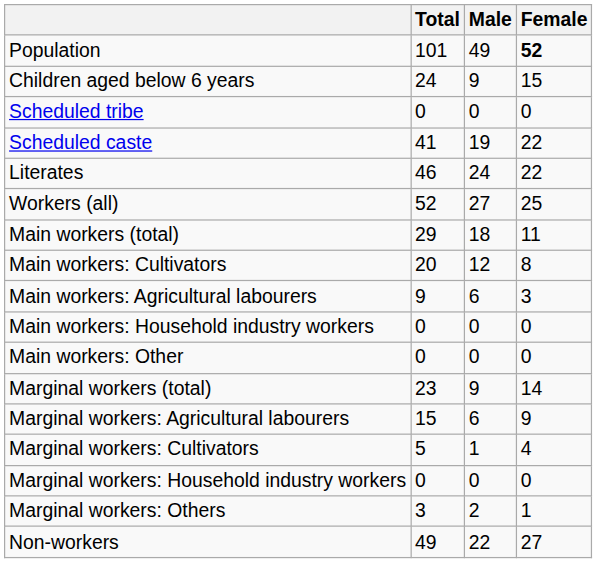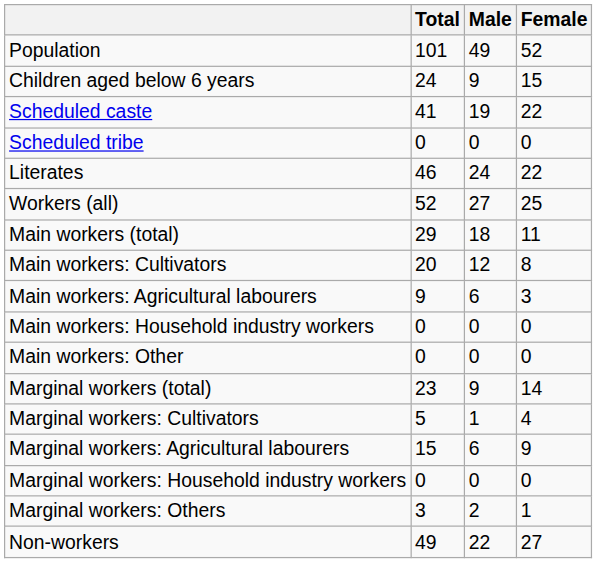 <table class="wikitable sortable">
 <tr>
 <th></th>
 <th>Total</th>
 <th>Male</th>
 <th>Female</th>
 </tr>
 <tr>
 <td>Population</td>
 <td>101</td>
 <td>49</td>
-<td><strong>52</strong></td>
+<td>52</td>
 </tr>
 <tr>
 <td>Children aged below 6 years</td>
 <td>24</td>
 <td>9</td>
 <td>15</td>
 </tr>
 <tr>
+<td><a href='#'>Scheduled caste</a></td>
+<td>41</td>
+<td>19</td>
+<td>22</td>
+</tr>
+<tr>
 <td><a href='#'>Scheduled tribe</a></td>
 <td>0</td>
 <td>0</td>
 <td>0</td>
-</tr>
-<tr>
-<td><a href='#'>Scheduled caste</a></td>
-<td>41</td>
-<td>19</td>
-<td>22</td>
 </tr>
 <tr>
 <td>Literates</td>
 <td>46</td>
 <td>24</td>
 <td>22</td>
 </tr>
 <tr>
 <td>Workers (all)</td>
 <td>52</td>
 <td>27</td>
 <td>25</td>
 </tr>
 <tr>
 <td>Main workers (total)</td>
 <td>29</td>
 <td>18</td>
 <td>11</td>
 </tr>
 <tr>
 <td>Main workers: Cultivators</td>
 <td>20</td>
 <td>12</td>
 <td>8</td>
 </tr>
 <tr>
 <td>Main workers: Agricultural labourers</td>
 <td>9</td>
 <td>6</td>
 <td>3</td>
 </tr>
 <tr>
 <td>Main workers: Household industry workers</td>
 <td>0</td>
 <td>0</td>
 <td>0</td>
 </tr>
 <tr>
 <td>Main workers: Other</td>
 <td>0</td>
 <td>0</td>
 <td>0</td>
 </tr>
 <tr>
 <td>Marginal workers (total)</td>
 <td>23</td>
 <td>9</td>
 <td>14</td>
 </tr>
 <tr>
+<td>Marginal workers: Cultivators</td>
+<td>5</td>
+<td>1</td>
+<td>4</td>
+</tr>
+<tr>
 <td>Marginal workers: Agricultural labourers</td>
 <td>15</td>
 <td>6</td>
 <td>9</td>
-</tr>
-<tr>
-<td>Marginal workers: Cultivators</td>
-<td>5</td>
-<td>1</td>
-<td>4</td>
 </tr>
 <tr>
 <td>Marginal workers: Household industry workers</td>
 <td>0</td>
 <td>0</td>
 <td>0</td>
 </tr>
 <tr>
 <td>Marginal workers: Others</td>
 <td>3</td>
 <td>2</td>
 <td>1</td>
 </tr>
 <tr>
 <td>Non-workers</td>
 <td>49</td>
 <td>22</td>
 <td>27</td>
 </tr>
 </table>
